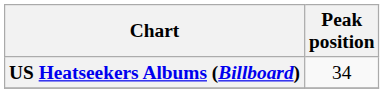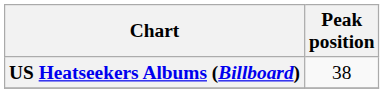 <table class="wikitable plainrowheaders sortable" style="text-align:center;" border="1">
 <tr>
 <th scope="col">Chart</th>
 <th scope="col">Peak<br>position</th>
 </tr>
 <tr>
 <th scope="row">US <a href='#'>Heatseekers Albums</a> (<em><a href='#'>Billboard</a></em>)</th>
-<td>34</td>
+<td>38</td>
 </tr>
 <tr>
 </tr>
 </table>
